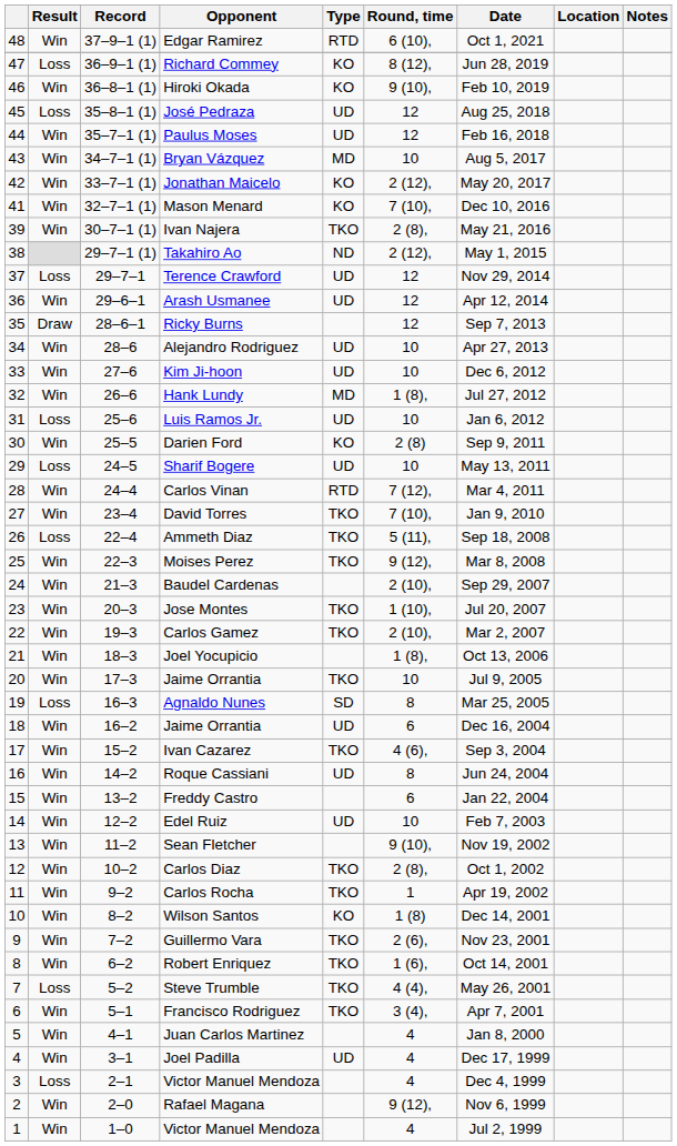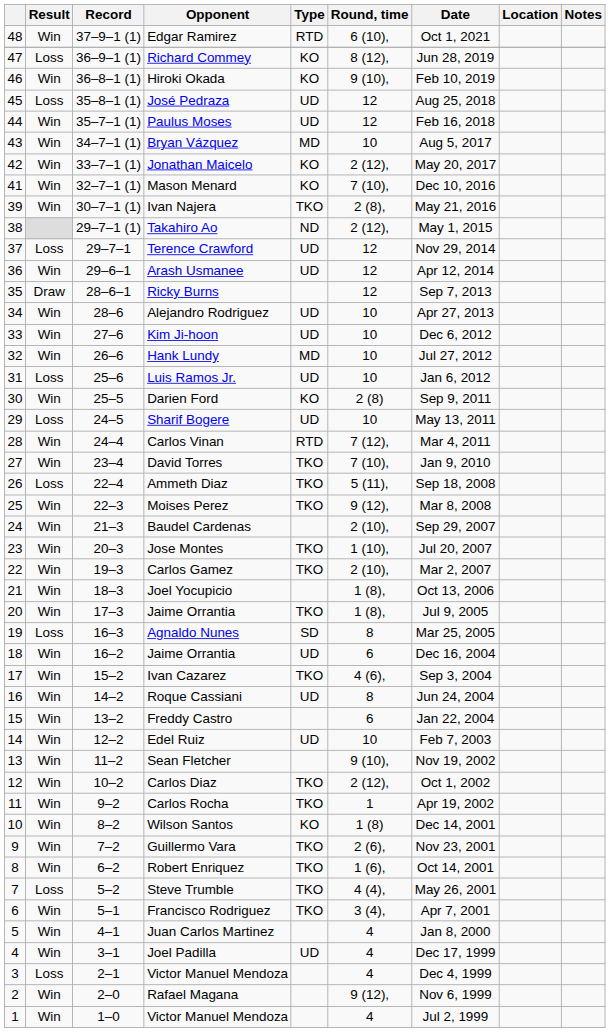 <table class="wikitable" style="text-align:center">
 <tr>
 <th></th>
 <th>Result</th>
 <th>Record</th>
 <th>Opponent</th>
 <th>Type</th>
 <th>Round, time</th>
 <th>Date</th>
 <th>Location</th>
 <th>Notes</th>
 </tr>
 <tr>
 <td>48</td>
 <td>Win</td>
 <td>37–9–1 (1)</td>
 <td style="text-align:left;">Edgar Ramirez</td>
 <td>RTD</td>
 <td>6 (10), </td>
 <td>Oct 1, 2021</td>
 <td style="text-align:left;"></td>
 <td></td>
 </tr>
 <tr>
 </tr>
 <tr>
 <td>47</td>
 <td>Loss</td>
 <td>36–9–1 (1)</td>
 <td style="text-align:left;"><a href='#'>Richard Commey</a></td>
 <td>KO</td>
 <td>8 (12), </td>
 <td>Jun 28, 2019</td>
 <td style="text-align:left;"></td>
 <td></td>
 </tr>
 <tr>
 <td>46</td>
 <td>Win</td>
 <td>36–8–1 (1)</td>
 <td style="text-align:left;">Hiroki Okada</td>
 <td>KO</td>
 <td>9 (10), </td>
 <td>Feb 10, 2019</td>
 <td style="text-align:left;"></td>
 <td style="text-align:left;"></td>
 </tr>
 <tr>
 <td>45</td>
 <td>Loss</td>
 <td>35–8–1 (1)</td>
 <td style="text-align:left;"><a href='#'>José Pedraza</a></td>
 <td>UD</td>
 <td>12</td>
 <td>Aug 25, 2018</td>
 <td style="text-align:left;"></td>
 <td style="text-align:left;"></td>
 </tr>
 <tr>
 <td>44</td>
 <td>Win</td>
 <td>35–7–1 (1)</td>
 <td style="text-align:left;"><a href='#'>Paulus Moses</a></td>
 <td>UD</td>
 <td>12</td>
 <td>Feb 16, 2018</td>
 <td style="text-align:left;"></td>
 <td style="text-align:left;"></td>
 </tr>
 <tr>
 <td>43</td>
 <td>Win</td>
 <td>34–7–1 (1)</td>
 <td style="text-align:left;"><a href='#'>Bryan Vázquez</a></td>
 <td>MD</td>
 <td>10</td>
 <td>Aug 5, 2017</td>
 <td style="text-align:left;"></td>
 <td></td>
 </tr>
 <tr>
 <td>42</td>
 <td>Win</td>
 <td>33–7–1 (1)</td>
 <td style="text-align:left;"><a href='#'>Jonathan Maicelo</a></td>
 <td>KO</td>
 <td>2 (12), </td>
 <td>May 20, 2017</td>
 <td style="text-align:left;"></td>
 <td></td>
 </tr>
 <tr>
 <td>41</td>
 <td>Win</td>
 <td>32–7–1 (1)</td>
 <td style="text-align:left;">Mason Menard</td>
 <td>KO</td>
 <td>7 (10), </td>
 <td>Dec 10, 2016</td>
 <td style="text-align:left;"></td>
 <td></td>
 </tr>
 <tr>
 <td>39</td>
 <td>Win</td>
 <td>30–7–1 (1)</td>
 <td style="text-align:left;">Ivan Najera</td>
 <td>TKO</td>
 <td>2 (8), </td>
 <td>May 21, 2016</td>
 <td style="text-align:left;"></td>
 <td></td>
 </tr>
 <tr>
 <td>38</td>
 <td style="background:#ddd;"></td>
 <td>29–7–1 (1)</td>
 <td style="text-align:left;"><a href='#'>Takahiro Ao</a></td>
 <td>ND</td>
 <td>2 (12), </td>
 <td>May 1, 2015</td>
 <td style="text-align:left;"></td>
 <td style="text-align:left;"></td>
 </tr>
 <tr>
 <td>37</td>
 <td>Loss</td>
 <td>29–7–1</td>
 <td style="text-align:left;"><a href='#'>Terence Crawford</a></td>
 <td>UD</td>
 <td>12</td>
 <td>Nov 29, 2014</td>
 <td style="text-align:left;"></td>
 <td style="text-align:left;"></td>
 </tr>
 <tr>
 <td>36</td>
 <td>Win</td>
 <td>29–6–1</td>
 <td style="text-align:left;"><a href='#'>Arash Usmanee</a></td>
 <td>UD</td>
 <td>12</td>
 <td>Apr 12, 2014</td>
 <td style="text-align:left;"></td>
 <td style="text-align:left;"></td>
 </tr>
 <tr>
 <td>35</td>
 <td>Draw</td>
 <td>28–6–1</td>
 <td style="text-align:left;"><a href='#'>Ricky Burns</a></td>
 <td></td>
 <td>12</td>
 <td>Sep 7, 2013</td>
 <td style="text-align:left;"></td>
 <td style="text-align:left;"></td>
 </tr>
 <tr>
 <td>34</td>
 <td>Win</td>
 <td>28–6</td>
 <td style="text-align:left;">Alejandro Rodriguez</td>
 <td>UD</td>
 <td>10</td>
 <td>Apr 27, 2013</td>
 <td style="text-align:left;"></td>
 <td></td>
 </tr>
 <tr>
 <td>33</td>
 <td>Win</td>
 <td>27–6</td>
 <td style="text-align:left;"><a href='#'>Kim Ji-hoon</a></td>
 <td>UD</td>
 <td>10</td>
 <td>Dec 6, 2012</td>
 <td style="text-align:left;"></td>
 <td style="text-align:left;"></td>
 </tr>
 <tr>
 <td>32</td>
 <td>Win</td>
 <td>26–6</td>
 <td style="text-align:left;"><a href='#'>Hank Lundy</a></td>
 <td>MD</td>
-<td>1 (8), </td>
+<td>10</td>
 <td>Jul 27, 2012</td>
 <td style="text-align:left;"></td>
 <td style="text-align:left;"></td>
 </tr>
 <tr>
 <td>31</td>
 <td>Loss</td>
 <td>25–6</td>
 <td style="text-align:left;"><a href='#'>Luis Ramos Jr.</a></td>
 <td>UD</td>
 <td>10</td>
 <td>Jan 6, 2012</td>
 <td style="text-align:left;"></td>
 <td></td>
 </tr>
 <tr>
 <td>30</td>
 <td>Win</td>
 <td>25–5</td>
 <td style="text-align:left;">Darien Ford</td>
 <td>KO</td>
 <td>2 (8)</td>
 <td>Sep 9, 2011</td>
 <td style="text-align:left;"></td>
 <td></td>
 </tr>
 <tr>
 <td>29</td>
 <td>Loss</td>
 <td>24–5</td>
 <td style="text-align:left;"><a href='#'>Sharif Bogere</a></td>
 <td>UD</td>
 <td>10</td>
 <td>May 13, 2011</td>
 <td style="text-align:left;"></td>
 <td style="text-align:left;"></td>
 </tr>
 <tr>
 <td>28</td>
 <td>Win</td>
 <td>24–4</td>
 <td style="text-align:left;">Carlos Vinan</td>
 <td>RTD</td>
 <td>7 (12), </td>
 <td>Mar 4, 2011</td>
 <td style="text-align:left;"></td>
 <td></td>
 </tr>
 <tr>
 <td>27</td>
 <td>Win</td>
 <td>23–4</td>
 <td style="text-align:left;">David Torres</td>
 <td>TKO</td>
 <td>7 (10), </td>
 <td>Jan 9, 2010</td>
 <td style="text-align:left;"></td>
 <td></td>
 </tr>
 <tr>
 <td>26</td>
 <td>Loss</td>
 <td>22–4</td>
 <td style="text-align:left;">Ammeth Diaz</td>
 <td>TKO</td>
 <td>5 (11), </td>
 <td>Sep 18, 2008</td>
 <td style="text-align:left;"></td>
 <td style="text-align:left;"></td>
 </tr>
 <tr>
 <td>25</td>
 <td>Win</td>
 <td>22–3</td>
 <td style="text-align:left;">Moises Perez</td>
 <td>TKO</td>
 <td>9 (12), </td>
 <td>Mar 8, 2008</td>
 <td style="text-align:left;"></td>
 <td style="text-align:left;"></td>
 </tr>
 <tr>
 <td>24</td>
 <td>Win</td>
 <td>21–3</td>
 <td style="text-align:left;">Baudel Cardenas</td>
 <td></td>
 <td>2 (10), </td>
 <td>Sep 29, 2007</td>
 <td style="text-align:left;"></td>
 <td></td>
 </tr>
 <tr>
 <td>23</td>
 <td>Win</td>
 <td>20–3</td>
 <td style="text-align:left;">Jose Montes</td>
 <td>TKO</td>
 <td>1 (10), </td>
 <td>Jul 20, 2007</td>
 <td style="text-align:left;"></td>
 <td></td>
 </tr>
 <tr>
 <td>22</td>
 <td>Win</td>
 <td>19–3</td>
 <td style="text-align:left;">Carlos Gamez</td>
 <td>TKO</td>
 <td>2 (10), </td>
 <td>Mar 2, 2007</td>
 <td style="text-align:left;"></td>
 <td></td>
 </tr>
 <tr>
 <td>21</td>
 <td>Win</td>
 <td>18–3</td>
 <td style="text-align:left;">Joel Yocupicio</td>
 <td></td>
 <td>1 (8), </td>
 <td>Oct 13, 2006</td>
 <td style="text-align:left;"></td>
 <td></td>
 </tr>
 <tr>
 <td>20</td>
 <td>Win</td>
 <td>17–3</td>
 <td style="text-align:left;">Jaime Orrantia</td>
 <td>TKO</td>
-<td>10</td>
+<td>1 (8), </td>
 <td>Jul 9, 2005</td>
 <td style="text-align:left;"></td>
 <td></td>
 </tr>
 <tr>
 <td>19</td>
 <td>Loss</td>
 <td>16–3</td>
 <td style="text-align:left;"><a href='#'>Agnaldo Nunes</a></td>
 <td>SD</td>
 <td>8</td>
 <td>Mar 25, 2005</td>
 <td style="text-align:left;"></td>
 <td></td>
 </tr>
 <tr>
 <td>18</td>
 <td>Win</td>
 <td>16–2</td>
 <td style="text-align:left;">Jaime Orrantia</td>
 <td>UD</td>
 <td>6</td>
 <td>Dec 16, 2004</td>
 <td style="text-align:left;"></td>
 <td></td>
 </tr>
 <tr>
 <td>17</td>
 <td>Win</td>
 <td>15–2</td>
 <td style="text-align:left;">Ivan Cazarez</td>
 <td>TKO</td>
 <td>4 (6), </td>
 <td>Sep 3, 2004</td>
 <td style="text-align:left;"></td>
 <td></td>
 </tr>
 <tr>
 <td>16</td>
 <td>Win</td>
 <td>14–2</td>
 <td style="text-align:left;">Roque Cassiani</td>
 <td>UD</td>
 <td>8</td>
 <td>Jun 24, 2004</td>
 <td style="text-align:left;"></td>
 <td></td>
 </tr>
 <tr>
 <td>15</td>
 <td>Win</td>
 <td>13–2</td>
 <td style="text-align:left;">Freddy Castro</td>
 <td></td>
 <td>6</td>
 <td>Jan 22, 2004</td>
 <td style="text-align:left;"></td>
 <td></td>
 </tr>
 <tr>
 <td>14</td>
 <td>Win</td>
 <td>12–2</td>
 <td style="text-align:left;">Edel Ruiz</td>
 <td>UD</td>
 <td>10</td>
 <td>Feb 7, 2003</td>
 <td style="text-align:left;"></td>
 <td></td>
 </tr>
 <tr>
 <td>13</td>
 <td>Win</td>
 <td>11–2</td>
 <td style="text-align:left;">Sean Fletcher</td>
 <td></td>
 <td>9 (10), </td>
 <td>Nov 19, 2002</td>
 <td style="text-align:left;"></td>
 <td></td>
 </tr>
 <tr>
 <td>12</td>
 <td>Win</td>
 <td>10–2</td>
 <td style="text-align:left;">Carlos Diaz</td>
 <td>TKO</td>
-<td>2 (8), </td>
+<td>2 (12), </td>
 <td>Oct 1, 2002</td>
 <td style="text-align:left;"></td>
 <td style="text-align:left;"></td>
 </tr>
 <tr>
 <td>11</td>
 <td>Win</td>
 <td>9–2</td>
 <td style="text-align:left;">Carlos Rocha</td>
 <td>TKO</td>
 <td>1</td>
 <td>Apr 19, 2002</td>
 <td style="text-align:left;"></td>
 <td></td>
 </tr>
 <tr>
 <td>10</td>
 <td>Win</td>
 <td>8–2</td>
 <td style="text-align:left;">Wilson Santos</td>
 <td>KO</td>
 <td>1 (8)</td>
 <td>Dec 14, 2001</td>
 <td style="text-align:left;"></td>
 <td></td>
 </tr>
 <tr>
 <td>9</td>
 <td>Win</td>
 <td>7–2</td>
 <td style="text-align:left;">Guillermo Vara</td>
 <td>TKO</td>
 <td>2 (6), </td>
 <td>Nov 23, 2001</td>
 <td style="text-align:left;"></td>
 <td></td>
 </tr>
 <tr>
 <td>8</td>
 <td>Win</td>
 <td>6–2</td>
 <td style="text-align:left;">Robert Enriquez</td>
 <td>TKO</td>
 <td>1 (6), </td>
 <td>Oct 14, 2001</td>
 <td style="text-align:left;"></td>
 <td></td>
 </tr>
 <tr>
 <td>7</td>
 <td>Loss</td>
 <td>5–2</td>
 <td style="text-align:left;">Steve Trumble</td>
 <td>TKO</td>
 <td>4 (4), </td>
 <td>May 26, 2001</td>
 <td style="text-align:left;"></td>
 <td></td>
 </tr>
 <tr>
 <td>6</td>
 <td>Win</td>
 <td>5–1</td>
 <td style="text-align:left;">Francisco Rodriguez</td>
 <td>TKO</td>
 <td>3 (4), </td>
 <td>Apr 7, 2001</td>
 <td style="text-align:left;"></td>
 <td></td>
 </tr>
 <tr>
 <td>5</td>
 <td>Win</td>
 <td>4–1</td>
 <td style="text-align:left;">Juan Carlos Martinez</td>
 <td></td>
 <td>4</td>
 <td>Jan 8, 2000</td>
 <td style="text-align:left;"></td>
 <td></td>
 </tr>
 <tr>
 <td>4</td>
 <td>Win</td>
 <td>3–1</td>
 <td style="text-align:left;">Joel Padilla</td>
 <td>UD</td>
 <td>4</td>
 <td>Dec 17, 1999</td>
 <td style="text-align:left;"></td>
 <td></td>
 </tr>
 <tr>
 <td>3</td>
 <td>Loss</td>
 <td>2–1</td>
 <td style="text-align:left;">Victor Manuel Mendoza</td>
 <td></td>
 <td>4</td>
 <td>Dec 4, 1999</td>
 <td style="text-align:left;"></td>
 <td></td>
 </tr>
 <tr>
 <td>2</td>
 <td>Win</td>
 <td>2–0</td>
 <td style="text-align:left;">Rafael Magana</td>
 <td></td>
 <td>9 (12), </td>
 <td>Nov 6, 1999</td>
 <td style="text-align:left;"></td>
 <td></td>
 </tr>
 <tr>
 <td>1</td>
 <td>Win</td>
 <td>1–0</td>
 <td style="text-align:left;">Victor Manuel Mendoza</td>
 <td></td>
 <td>4</td>
 <td>Jul 2, 1999</td>
 <td style="text-align:left;"></td>
 <td></td>
 </tr>
 </table>
